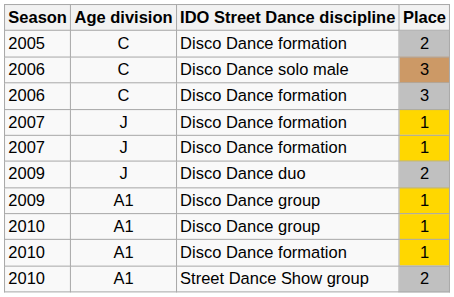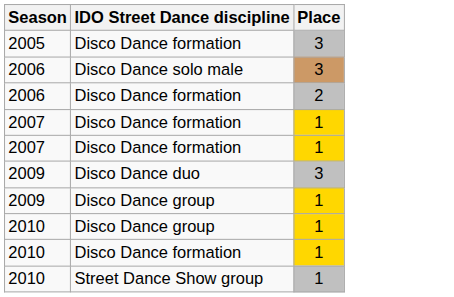 <table class="wikitable plainrowheaders" style="text-align:center;">
 <tr>
 <th scope="col">Season</th>
-<th>Age division</th>
 <th scope="col">IDO Street Dance discipline</th>
 <th scope="col">Place</th>
 </tr>
 <tr>
 <td style="text-align:left;">2005</td>
-<td>C</td>
 <td style="text-align:left;">Disco Dance formation</td>
-<td bgcolor="silver">2</td>
+<td bgcolor="silver">3</td>
 </tr>
 <tr>
 <td style="text-align:left;">2006</td>
-<td>C</td>
 <td style="text-align:left;">Disco Dance solo male</td>
 <td bgcolor="cc9966">3</td>
 </tr>
 <tr>
 <td style="text-align:left;">2006</td>
-<td>C</td>
 <td style="text-align:left;">Disco Dance formation</td>
-<td bgcolor="silver">3</td>
+<td bgcolor="silver">2</td>
 </tr>
 <tr>
 <td style="text-align:left;">2007</td>
-<td>J</td>
 <td style="text-align:left;">Disco Dance formation</td>
 <td bgcolor="gold">1</td>
 </tr>
 <tr>
 <td style="text-align:left;">2007</td>
-<td>J</td>
 <td style="text-align:left;">Disco Dance formation</td>
 <td bgcolor="gold">1</td>
 </tr>
 <tr>
 <td style="text-align:left;">2009</td>
-<td>J</td>
 <td style="text-align:left;">Disco Dance duo</td>
-<td bgcolor="silver">2</td>
+<td bgcolor="silver">3</td>
 </tr>
 <tr>
 <td style="text-align:left;">2009</td>
-<td>A1</td>
 <td style="text-align:left;">Disco Dance group</td>
 <td bgcolor="gold">1</td>
 </tr>
 <tr>
 <td style="text-align:left;">2010</td>
-<td>A1</td>
 <td style="text-align:left;">Disco Dance group</td>
 <td bgcolor="gold">1</td>
 </tr>
 <tr>
 <td style="text-align:left;">2010</td>
-<td>A1</td>
 <td style="text-align:left;">Disco Dance formation</td>
 <td bgcolor="gold">1</td>
 </tr>
 <tr>
 <td style="text-align:left;">2010</td>
-<td>A1</td>
 <td style="text-align:left;">Street Dance Show group</td>
-<td bgcolor="silver">2</td>
+<td bgcolor="silver">1</td>
 </tr>
 </table>
